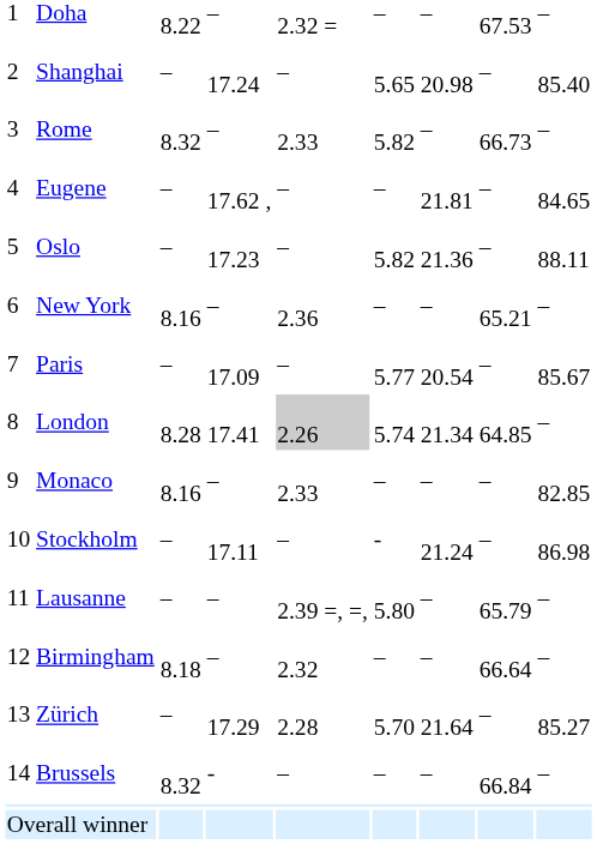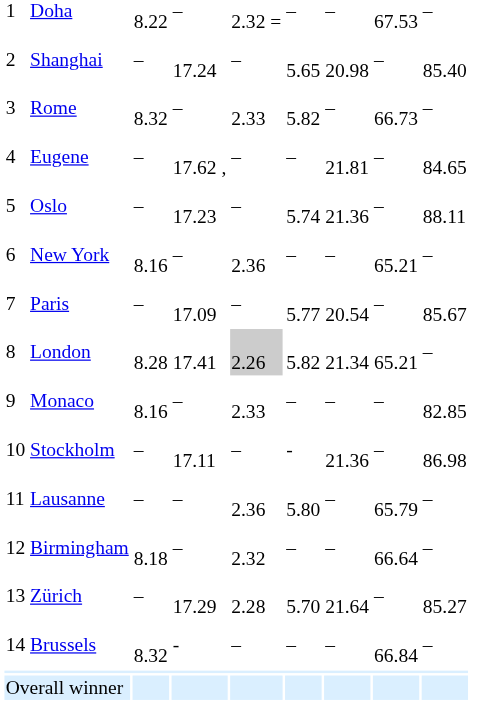 <table>
 <tr>
 <td>1</td>
 <td align=left><a href='#'>Doha</a></td>
 <td><br> 8.22</td>
 <td>–</td>
 <td><br> 2.32 =</td>
 <td>–</td>
 <td>–</td>
 <td><br> 67.53 </td>
 <td>–</td>
 </tr>
 <tr>
 <td>2</td>
 <td align=left><a href='#'>Shanghai</a></td>
 <td>–</td>
 <td><br> 17.24 </td>
 <td>–</td>
 <td><br> 5.65 </td>
 <td><br> 20.98</td>
 <td>–</td>
 <td><br> 85.40 </td>
 </tr>
 <tr>
 <td>3</td>
 <td align=left><a href='#'>Rome</a></td>
 <td><br> 8.32</td>
 <td>–</td>
 <td><br> 2.33 </td>
 <td><br> 5.82</td>
 <td>–</td>
 <td><br> 66.73</td>
 <td>–</td>
 </tr>
 <tr>
 <td>4</td>
 <td align=left><a href='#'>Eugene</a></td>
 <td>–</td>
 <td><br> 17.62 , </td>
 <td>–</td>
 <td>–</td>
 <td><br> 21.81 </td>
 <td>–</td>
 <td><br> 84.65 </td>
 </tr>
 <tr>
 <td>5</td>
 <td align=left><a href='#'>Oslo</a></td>
 <td>–</td>
 <td><br>17.23</td>
 <td>–</td>
-<td><br> 5.82</td>
+<td><br> 5.74</td>
 <td><br> 21.36</td>
 <td>–</td>
 <td><br> 88.11 </td>
 </tr>
 <tr>
 <td>6</td>
 <td align=left><a href='#'>New York</a></td>
 <td><br> 8.16 </td>
 <td>–</td>
 <td><br> 2.36 </td>
 <td>–</td>
 <td>–</td>
 <td><br> 65.21</td>
 <td>–</td>
 </tr>
 <tr>
 <td>7</td>
 <td align=left><a href='#'>Paris</a></td>
 <td>–</td>
 <td><br> 17.09</td>
 <td>–</td>
 <td><br> 5.77</td>
 <td><br>20.54</td>
 <td>–</td>
 <td><br>85.67</td>
 </tr>
 <tr>
 <td>8</td>
 <td align=left><a href='#'>London</a></td>
 <td><br> 8.28</td>
 <td><br> 17.41</td>
 <td style="background:#ccc;"><br> 2.26</td>
-<td><br> 5.74</td>
+<td><br> 5.82</td>
 <td><br> 21.34</td>
-<td><br> 64.85</td>
+<td><br> 65.21</td>
 <td>–</td>
 </tr>
 <tr>
 <td>9</td>
 <td align=left><a href='#'>Monaco</a></td>
 <td><br>8.16 </td>
 <td>–</td>
 <td><br>2.33</td>
 <td>–</td>
 <td>–</td>
 <td>–</td>
 <td><br>82.85</td>
 </tr>
 <tr>
 <td>10</td>
 <td align=left><a href='#'>Stockholm</a></td>
 <td>–</td>
 <td><br> 17.11</td>
 <td>–</td>
 <td>-</td>
-<td><br>21.24</td>
+<td><br> 21.36</td>
 <td>–</td>
 <td><br>86.98</td>
 </tr>
 <tr>
 <td>11</td>
 <td align=left><a href='#'>Lausanne</a></td>
 <td>–</td>
 <td>–</td>
-<td><br> 2.39 =, =, </td>
+<td><br> 2.36 </td>
 <td><br> 5.80</td>
 <td>–</td>
 <td><br> 65.79</td>
 <td>–</td>
 </tr>
 <tr>
 <td>12</td>
 <td align=left><a href='#'>Birmingham</a></td>
 <td><br> 8.18</td>
 <td>–</td>
 <td><br> 2.32</td>
 <td>–</td>
 <td>–</td>
 <td><br> 66.64</td>
 <td>–</td>
 </tr>
 <tr>
 <td>13</td>
 <td align=left><a href='#'>Zürich</a></td>
 <td>–</td>
 <td><br>17.29</td>
 <td><br> 2.28</td>
 <td><br> 5.70</td>
 <td><br>21.64</td>
 <td>–</td>
 <td><br>85.27</td>
 </tr>
 <tr>
 <td>14</td>
 <td align=left><a href='#'>Brussels</a></td>
 <td><br> 8.32</td>
 <td>-</td>
 <td>–</td>
 <td>–</td>
 <td>–</td>
 <td> <br> 66.84</td>
 <td>–</td>
 </tr>
 <tr>
 <td colspan="9" style="background:#daefff;"></td>
 </tr>
 <tr style="background:#daefff;">
 <td colspan="2">Overall winner</td>
 <td></td>
 <td></td>
 <td></td>
 <td></td>
 <td></td>
 <td></td>
 <td></td>
 </tr>
 </table>
